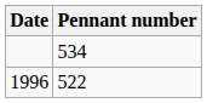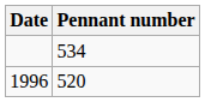 <table class="wikitable">
 <tr>
 <th>Date</th>
 <th>Pennant number</th>
 </tr>
 <tr>
 <td></td>
 <td>534</td>
 </tr>
 <tr>
 <td>1996</td>
-<td>522</td>
+<td>520</td>
 </tr>
 </table>
